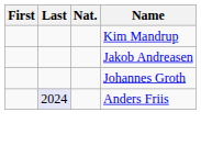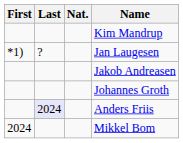 <table class="wikitable sortable">
 <tr>
 <th>First</th>
 <th>Last</th>
 <th>Nat.</th>
 <th>Name</th>
 </tr>
 <tr>
 <td></td>
 <td></td>
 <td></td>
 <td><a href='#'>Kim Mandrup</a></td>
+</tr>
+<tr>
+<td> *1)</td>
+<td>?</td>
+<td></td>
+<td><a href='#'>Jan Laugesen</a></td>
 </tr>
 <tr>
 <td></td>
 <td></td>
 <td></td>
 <td><a href='#'>Jakob Andreasen</a></td>
 </tr>
 <tr>
 <td></td>
 <td></td>
 <td></td>
 <td><a href='#'>Johannes Groth</a></td>
 </tr>
 <tr>
 <td></td>
 <td style="background: lavender;">2024</td>
 <td></td>
 <td><a href='#'>Anders Friis</a></td>
 </tr>
+<tr>
+<td>2024</td>
+<td></td>
+<td></td>
+<td><a href='#'>Mikkel Bom</a></td>
+</tr>
 </table>
